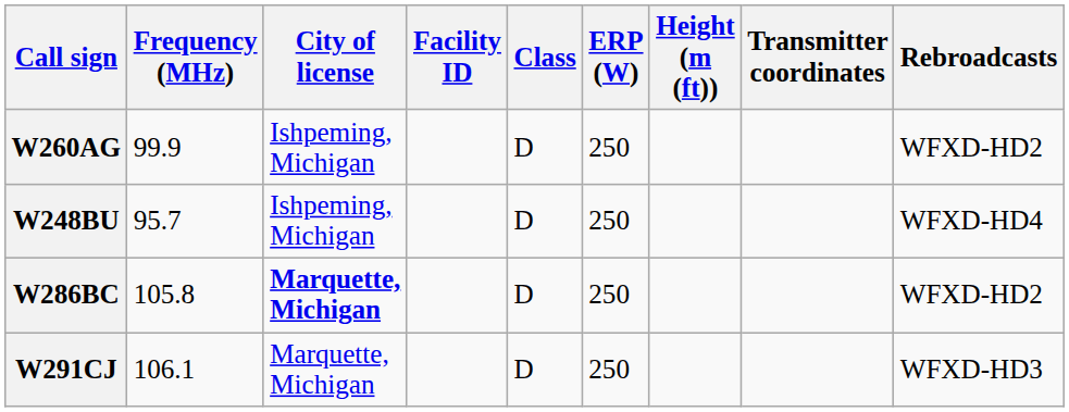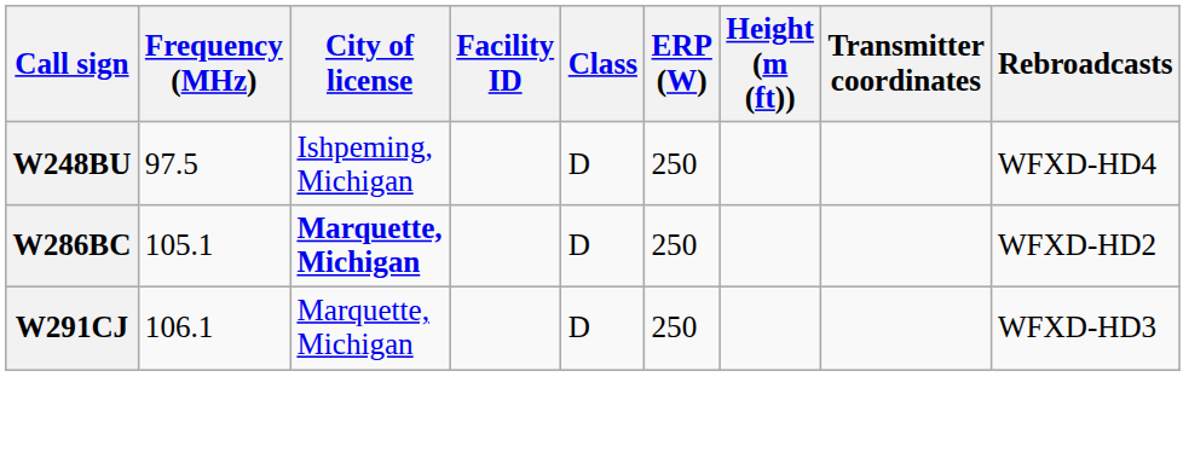 <table class="wikitable sortable">
 <tr>
 <th><a href='#'>Call sign</a></th>
 <th data-sort-type="number"><a href='#'>Frequency</a><br>(<a href='#'>MHz</a>)</th>
 <th><a href='#'>City of license</a></th>
 <th><a href='#'>Facility ID</a></th>
 <th><a href='#'>Class</a></th>
 <th data-sort-type="number"><a href='#'>ERP</a><br>(<a href='#'>W</a>)</th>
 <th data-sort-type="number"><a href='#'>Height</a><br>(<a href='#'>m</a> (<a href='#'>ft</a>))</th>
 <th class="unsortable">Transmitter coordinates</th>
 <th>Rebroadcasts</th>
 </tr>
 <tr>
-<th>W260AG</th>
-<td>99.9</td>
-<td><a href='#'>Ishpeming, Michigan</a></td>
-<td></td>
-<td>D</td>
-<td>250</td>
-<td></td>
-<td></td>
-<td>WFXD-HD2</td>
-</tr>
-<tr>
 <th>W248BU</th>
-<td>95.7</td>
+<td>97.5</td>
 <td><a href='#'>Ishpeming, Michigan</a></td>
 <td></td>
 <td>D</td>
 <td>250</td>
 <td></td>
 <td></td>
 <td>WFXD-HD4</td>
 </tr>
 <tr>
 <th>W286BC</th>
-<td>105.8</td>
+<td>105.1</td>
 <td><strong><a href='#'>Marquette, Michigan</a></strong></td>
 <td></td>
 <td>D</td>
 <td>250</td>
 <td></td>
 <td></td>
 <td>WFXD-HD2</td>
 </tr>
 <tr>
 <th>W291CJ</th>
 <td>106.1</td>
 <td><a href='#'>Marquette, Michigan</a></td>
 <td></td>
 <td>D</td>
 <td>250</td>
 <td></td>
 <td></td>
 <td>WFXD-HD3</td>
 </tr>
 </table>
